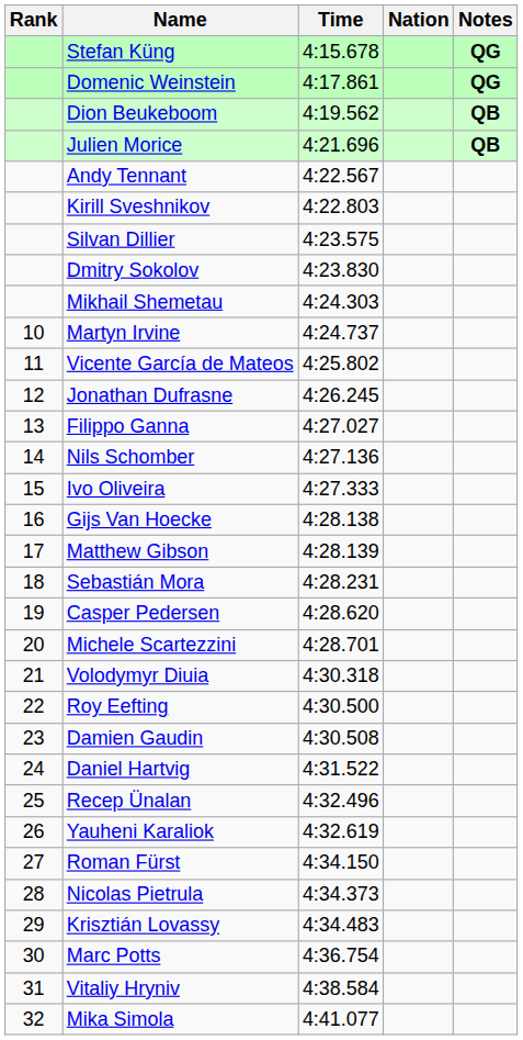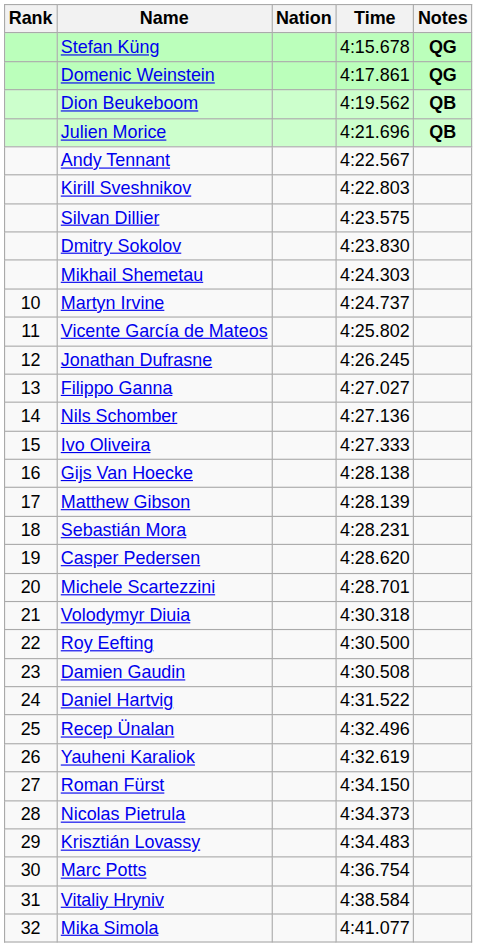 <table class="wikitable sortable" style="text-align:center">
 <tr>
 <th>Rank</th>
 <th>Name</th>
+<th>Nation</th>
 <th>Time</th>
-<th>Nation</th>
 <th>Notes</th>
 </tr>
 <tr bgcolor=bbffbb>
 <td></td>
 <td align=left><a href='#'>Stefan Küng</a></td>
+<td align=left></td>
 <td>4:15.678</td>
-<td align=left></td>
 <td><strong>QG</strong></td>
 </tr>
 <tr bgcolor=bbffbb>
 <td></td>
 <td align=left><a href='#'>Domenic Weinstein</a></td>
+<td align=left></td>
 <td>4:17.861</td>
-<td align=left></td>
 <td><strong>QG</strong></td>
 </tr>
 <tr bgcolor=ccffcc>
 <td></td>
 <td align=left><a href='#'>Dion Beukeboom</a></td>
+<td align=left></td>
 <td>4:19.562</td>
-<td align=left></td>
 <td><strong>QB</strong></td>
 </tr>
 <tr bgcolor=ccffcc>
 <td></td>
 <td align=left><a href='#'>Julien Morice</a></td>
+<td align=left></td>
 <td>4:21.696</td>
-<td align=left></td>
 <td><strong>QB</strong></td>
 </tr>
 <tr>
 <td></td>
 <td align=left><a href='#'>Andy Tennant</a></td>
+<td align=left></td>
 <td>4:22.567</td>
-<td align=left></td>
 <td></td>
 </tr>
 <tr>
 <td></td>
 <td align=left><a href='#'>Kirill Sveshnikov</a></td>
+<td align=left></td>
 <td>4:22.803</td>
-<td align=left></td>
 <td></td>
 </tr>
 <tr>
 <td></td>
 <td align=left><a href='#'>Silvan Dillier</a></td>
+<td align=left></td>
 <td>4:23.575</td>
-<td align=left></td>
 <td></td>
 </tr>
 <tr>
 <td></td>
 <td align=left><a href='#'>Dmitry Sokolov</a></td>
+<td align=left></td>
 <td>4:23.830</td>
-<td align=left></td>
 <td></td>
 </tr>
 <tr>
 <td></td>
 <td align=left><a href='#'>Mikhail Shemetau</a></td>
+<td align=left></td>
 <td>4:24.303</td>
-<td align=left></td>
 <td></td>
 </tr>
 <tr>
 <td>10</td>
 <td align=left><a href='#'>Martyn Irvine</a></td>
+<td align=left></td>
 <td>4:24.737</td>
-<td align=left></td>
 <td></td>
 </tr>
 <tr>
 <td>11</td>
 <td align=left><a href='#'>Vicente García de Mateos</a></td>
+<td align=left></td>
 <td>4:25.802</td>
-<td align=left></td>
 <td></td>
 </tr>
 <tr>
 <td>12</td>
 <td align=left><a href='#'>Jonathan Dufrasne</a></td>
+<td align=left></td>
 <td>4:26.245</td>
-<td align=left></td>
 <td></td>
 </tr>
 <tr>
 <td>13</td>
 <td align=left><a href='#'>Filippo Ganna</a></td>
+<td align=left></td>
 <td>4:27.027</td>
-<td align=left></td>
 <td></td>
 </tr>
 <tr>
 <td>14</td>
 <td align=left><a href='#'>Nils Schomber</a></td>
+<td align=left></td>
 <td>4:27.136</td>
-<td align=left></td>
 <td></td>
 </tr>
 <tr>
 <td>15</td>
 <td align=left><a href='#'>Ivo Oliveira</a></td>
+<td align=left></td>
 <td>4:27.333</td>
-<td align=left></td>
 <td></td>
 </tr>
 <tr>
 <td>16</td>
 <td align=left><a href='#'>Gijs Van Hoecke</a></td>
+<td align=left></td>
 <td>4:28.138</td>
-<td align=left></td>
 <td></td>
 </tr>
 <tr>
 <td>17</td>
 <td align=left><a href='#'>Matthew Gibson</a></td>
+<td align=left></td>
 <td>4:28.139</td>
-<td align=left></td>
 <td></td>
 </tr>
 <tr>
 <td>18</td>
 <td align=left><a href='#'>Sebastián Mora</a></td>
+<td align=left></td>
 <td>4:28.231</td>
-<td align=left></td>
 <td></td>
 </tr>
 <tr>
 <td>19</td>
 <td align=left><a href='#'>Casper Pedersen</a></td>
+<td align=left></td>
 <td>4:28.620</td>
-<td align=left></td>
 <td></td>
 </tr>
 <tr>
 <td>20</td>
 <td align=left><a href='#'>Michele Scartezzini</a></td>
+<td align=left></td>
 <td>4:28.701</td>
-<td align=left></td>
 <td></td>
 </tr>
 <tr>
 <td>21</td>
 <td align=left><a href='#'>Volodymyr Diuia</a></td>
+<td align=left></td>
 <td>4:30.318</td>
-<td align=left></td>
 <td></td>
 </tr>
 <tr>
 <td>22</td>
 <td align=left><a href='#'>Roy Eefting</a></td>
+<td align=left></td>
 <td>4:30.500</td>
-<td align=left></td>
 <td></td>
 </tr>
 <tr>
 <td>23</td>
 <td align=left><a href='#'>Damien Gaudin</a></td>
+<td align=left></td>
 <td>4:30.508</td>
-<td align=left></td>
 <td></td>
 </tr>
 <tr>
 <td>24</td>
 <td align=left><a href='#'>Daniel Hartvig</a></td>
+<td align=left></td>
 <td>4:31.522</td>
-<td align=left></td>
 <td></td>
 </tr>
 <tr>
 <td>25</td>
 <td align=left><a href='#'>Recep Ünalan</a></td>
+<td align=left></td>
 <td>4:32.496</td>
-<td align=left></td>
 <td></td>
 </tr>
 <tr>
 <td>26</td>
 <td align=left><a href='#'>Yauheni Karaliok</a></td>
+<td align=left></td>
 <td>4:32.619</td>
-<td align=left></td>
 <td></td>
 </tr>
 <tr>
 <td>27</td>
 <td align=left><a href='#'>Roman Fürst</a></td>
+<td align=left></td>
 <td>4:34.150</td>
-<td align=left></td>
 <td></td>
 </tr>
 <tr>
 <td>28</td>
 <td align=left><a href='#'>Nicolas Pietrula</a></td>
+<td align=left></td>
 <td>4:34.373</td>
-<td align=left></td>
 <td></td>
 </tr>
 <tr>
 <td>29</td>
 <td align=left><a href='#'>Krisztián Lovassy</a></td>
+<td align=left></td>
 <td>4:34.483</td>
-<td align=left></td>
 <td></td>
 </tr>
 <tr>
 <td>30</td>
 <td align=left><a href='#'>Marc Potts</a></td>
+<td align=left></td>
 <td>4:36.754</td>
-<td align=left></td>
 <td></td>
 </tr>
 <tr>
 <td>31</td>
 <td align=left><a href='#'>Vitaliy Hryniv</a></td>
+<td align=left></td>
 <td>4:38.584</td>
-<td align=left></td>
 <td></td>
 </tr>
 <tr>
 <td>32</td>
 <td align=left><a href='#'>Mika Simola</a></td>
+<td align=left></td>
 <td>4:41.077</td>
-<td align=left></td>
 <td></td>
 </tr>
 </table>
